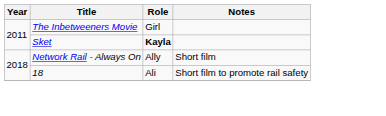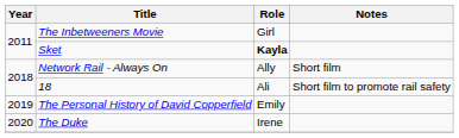 <table class="wikitable sortable">
 <tr>
 <th>Year</th>
 <th>Title</th>
 <th>Role</th>
 <th>Notes</th>
 </tr>
 <tr>
 <td rowspan="2">2011</td>
 <td><em><a href='#'>The Inbetweeners Movie</a></em></td>
 <td>Girl</td>
 <td></td>
 </tr>
 <tr>
 <td><em><a href='#'>Sket</a></em></td>
 <td><strong>Kayla</strong></td>
 <td></td>
 </tr>
 <tr>
 <td rowspan="2">2018</td>
 <td><em><a href='#'>Network Rail</a></em> <em>- Always On</em></td>
 <td>Ally</td>
 <td>Short film</td>
 </tr>
 <tr>
 <td><em>18</em></td>
 <td>Ali</td>
 <td>Short film to promote rail safety</td>
 </tr>
 <tr>
+<td>2019</td>
+<td><em><a href='#'>The Personal History of David Copperfield</a></em></td>
+<td>Emily</td>
+<td></td>
+</tr>
+<tr>
+<td>2020</td>
+<td><em><a href='#'>The Duke</a></em></td>
+<td>Irene</td>
+<td></td>
+</tr>
+<tr>
 </tr>
 </table>
